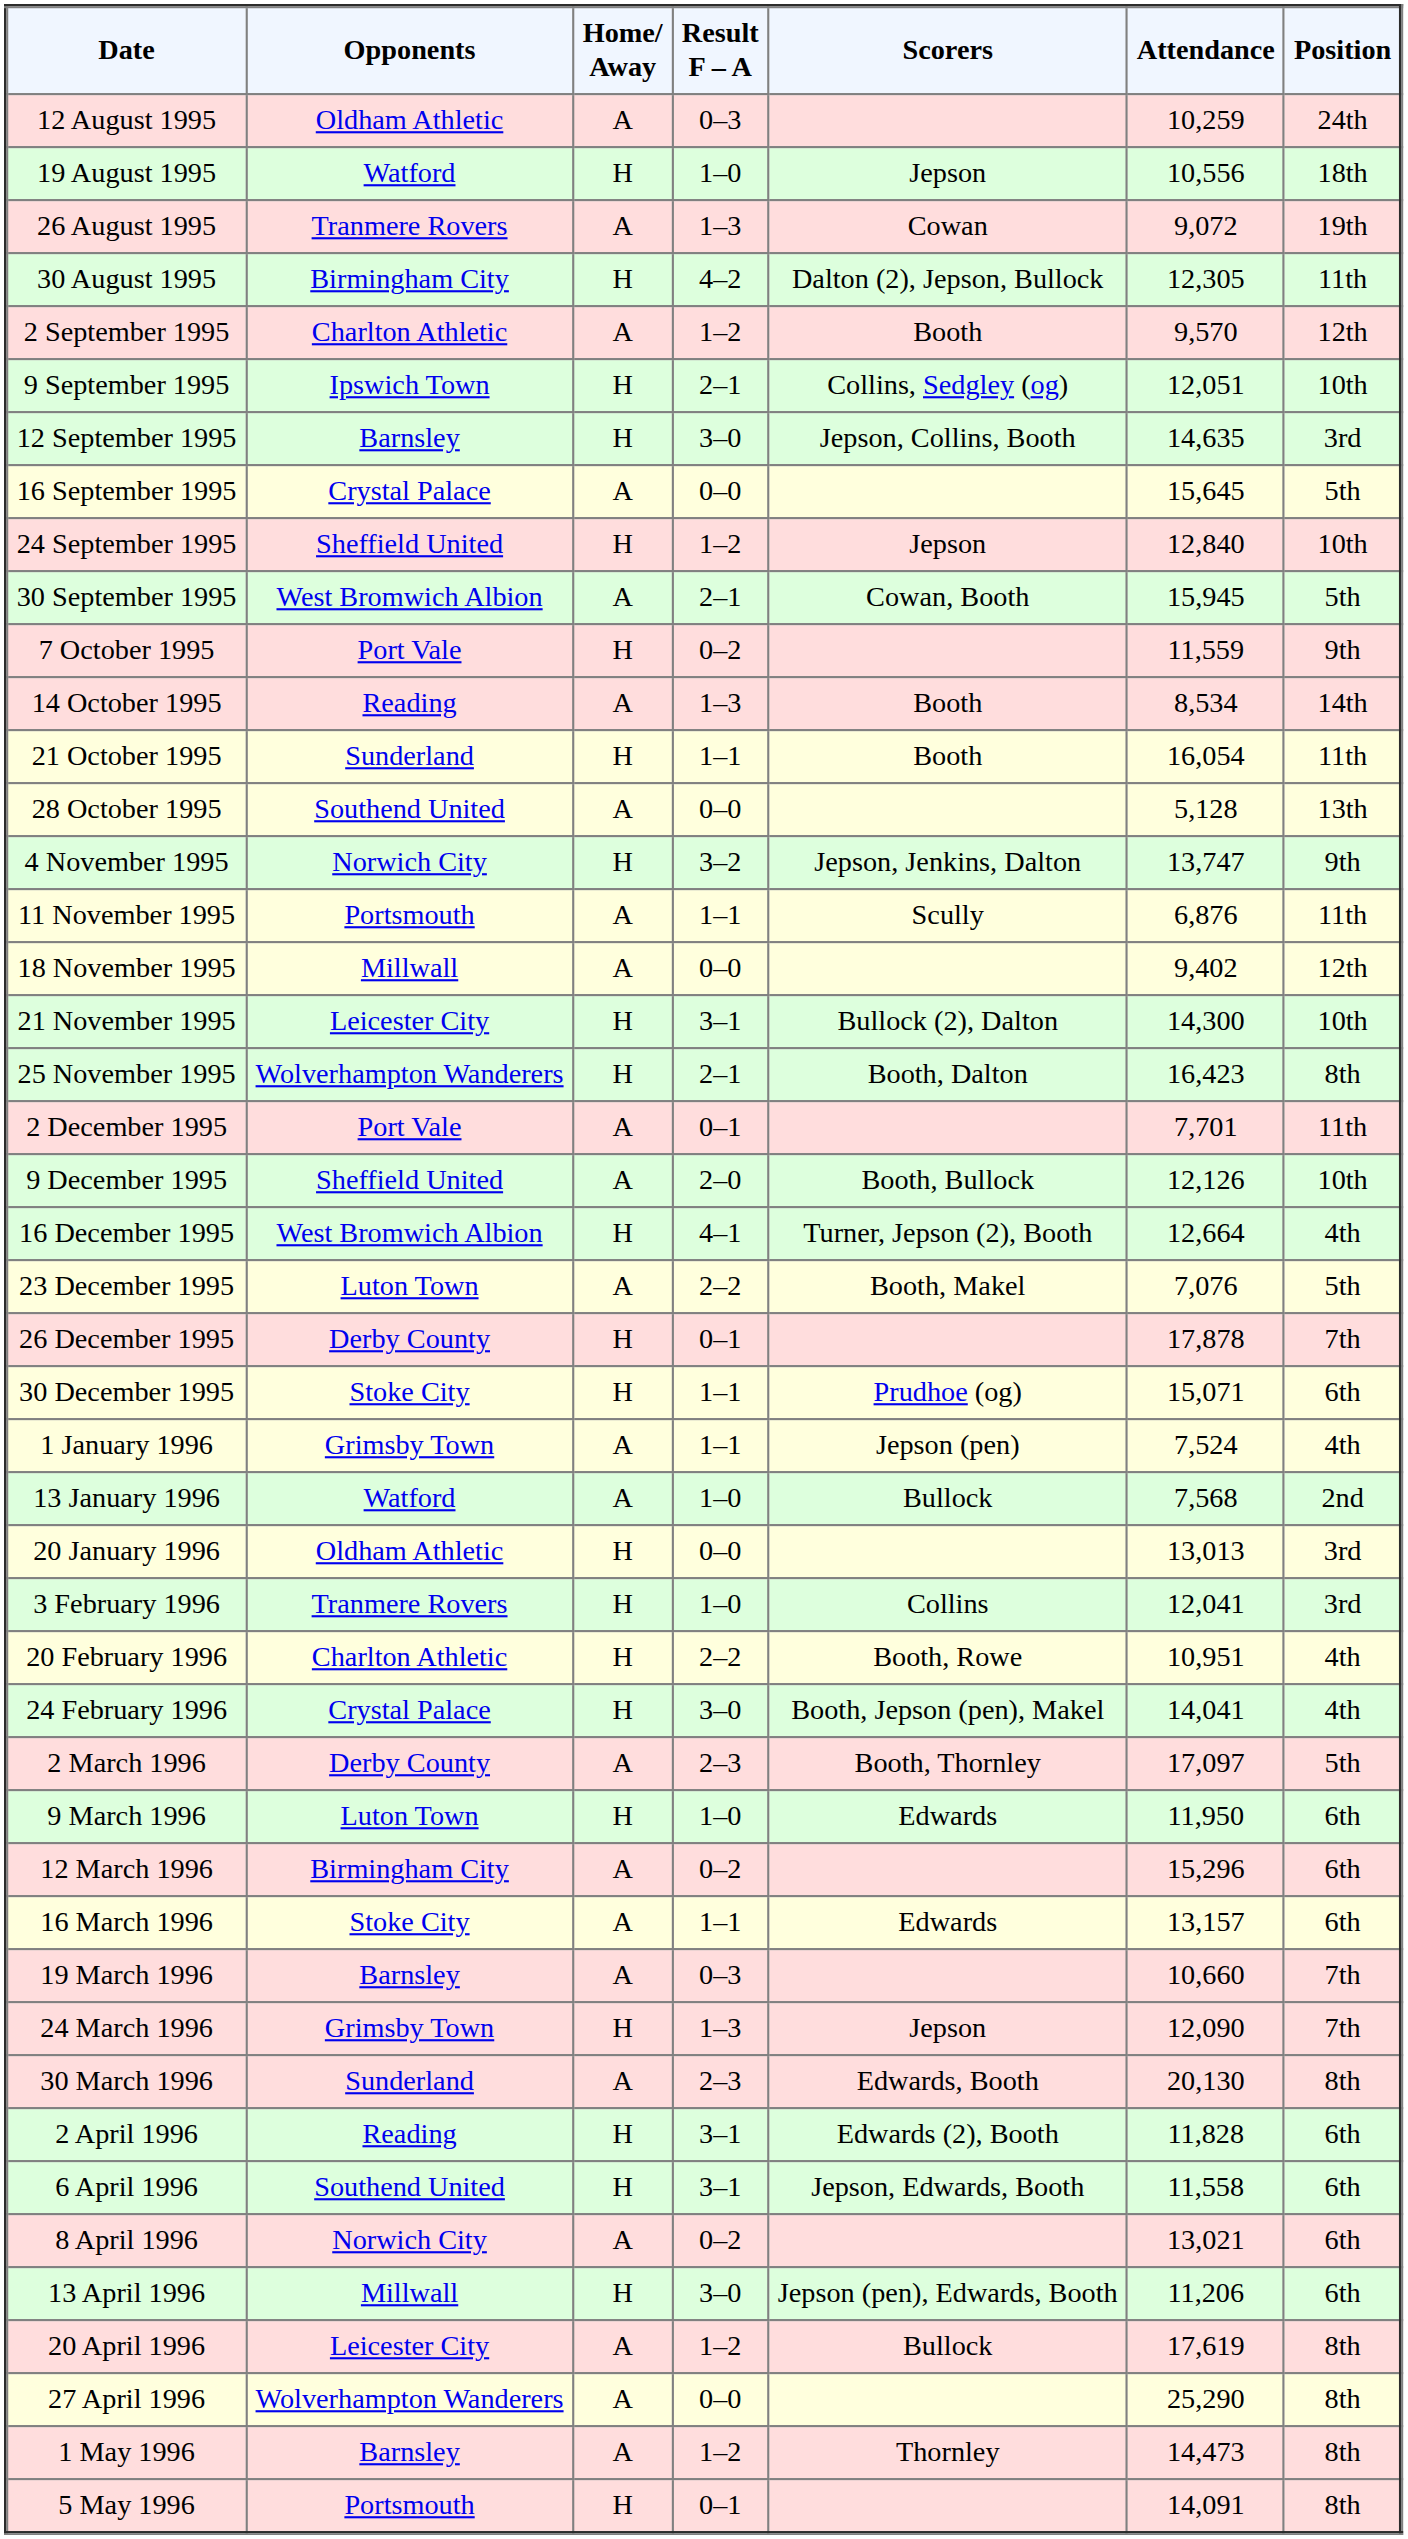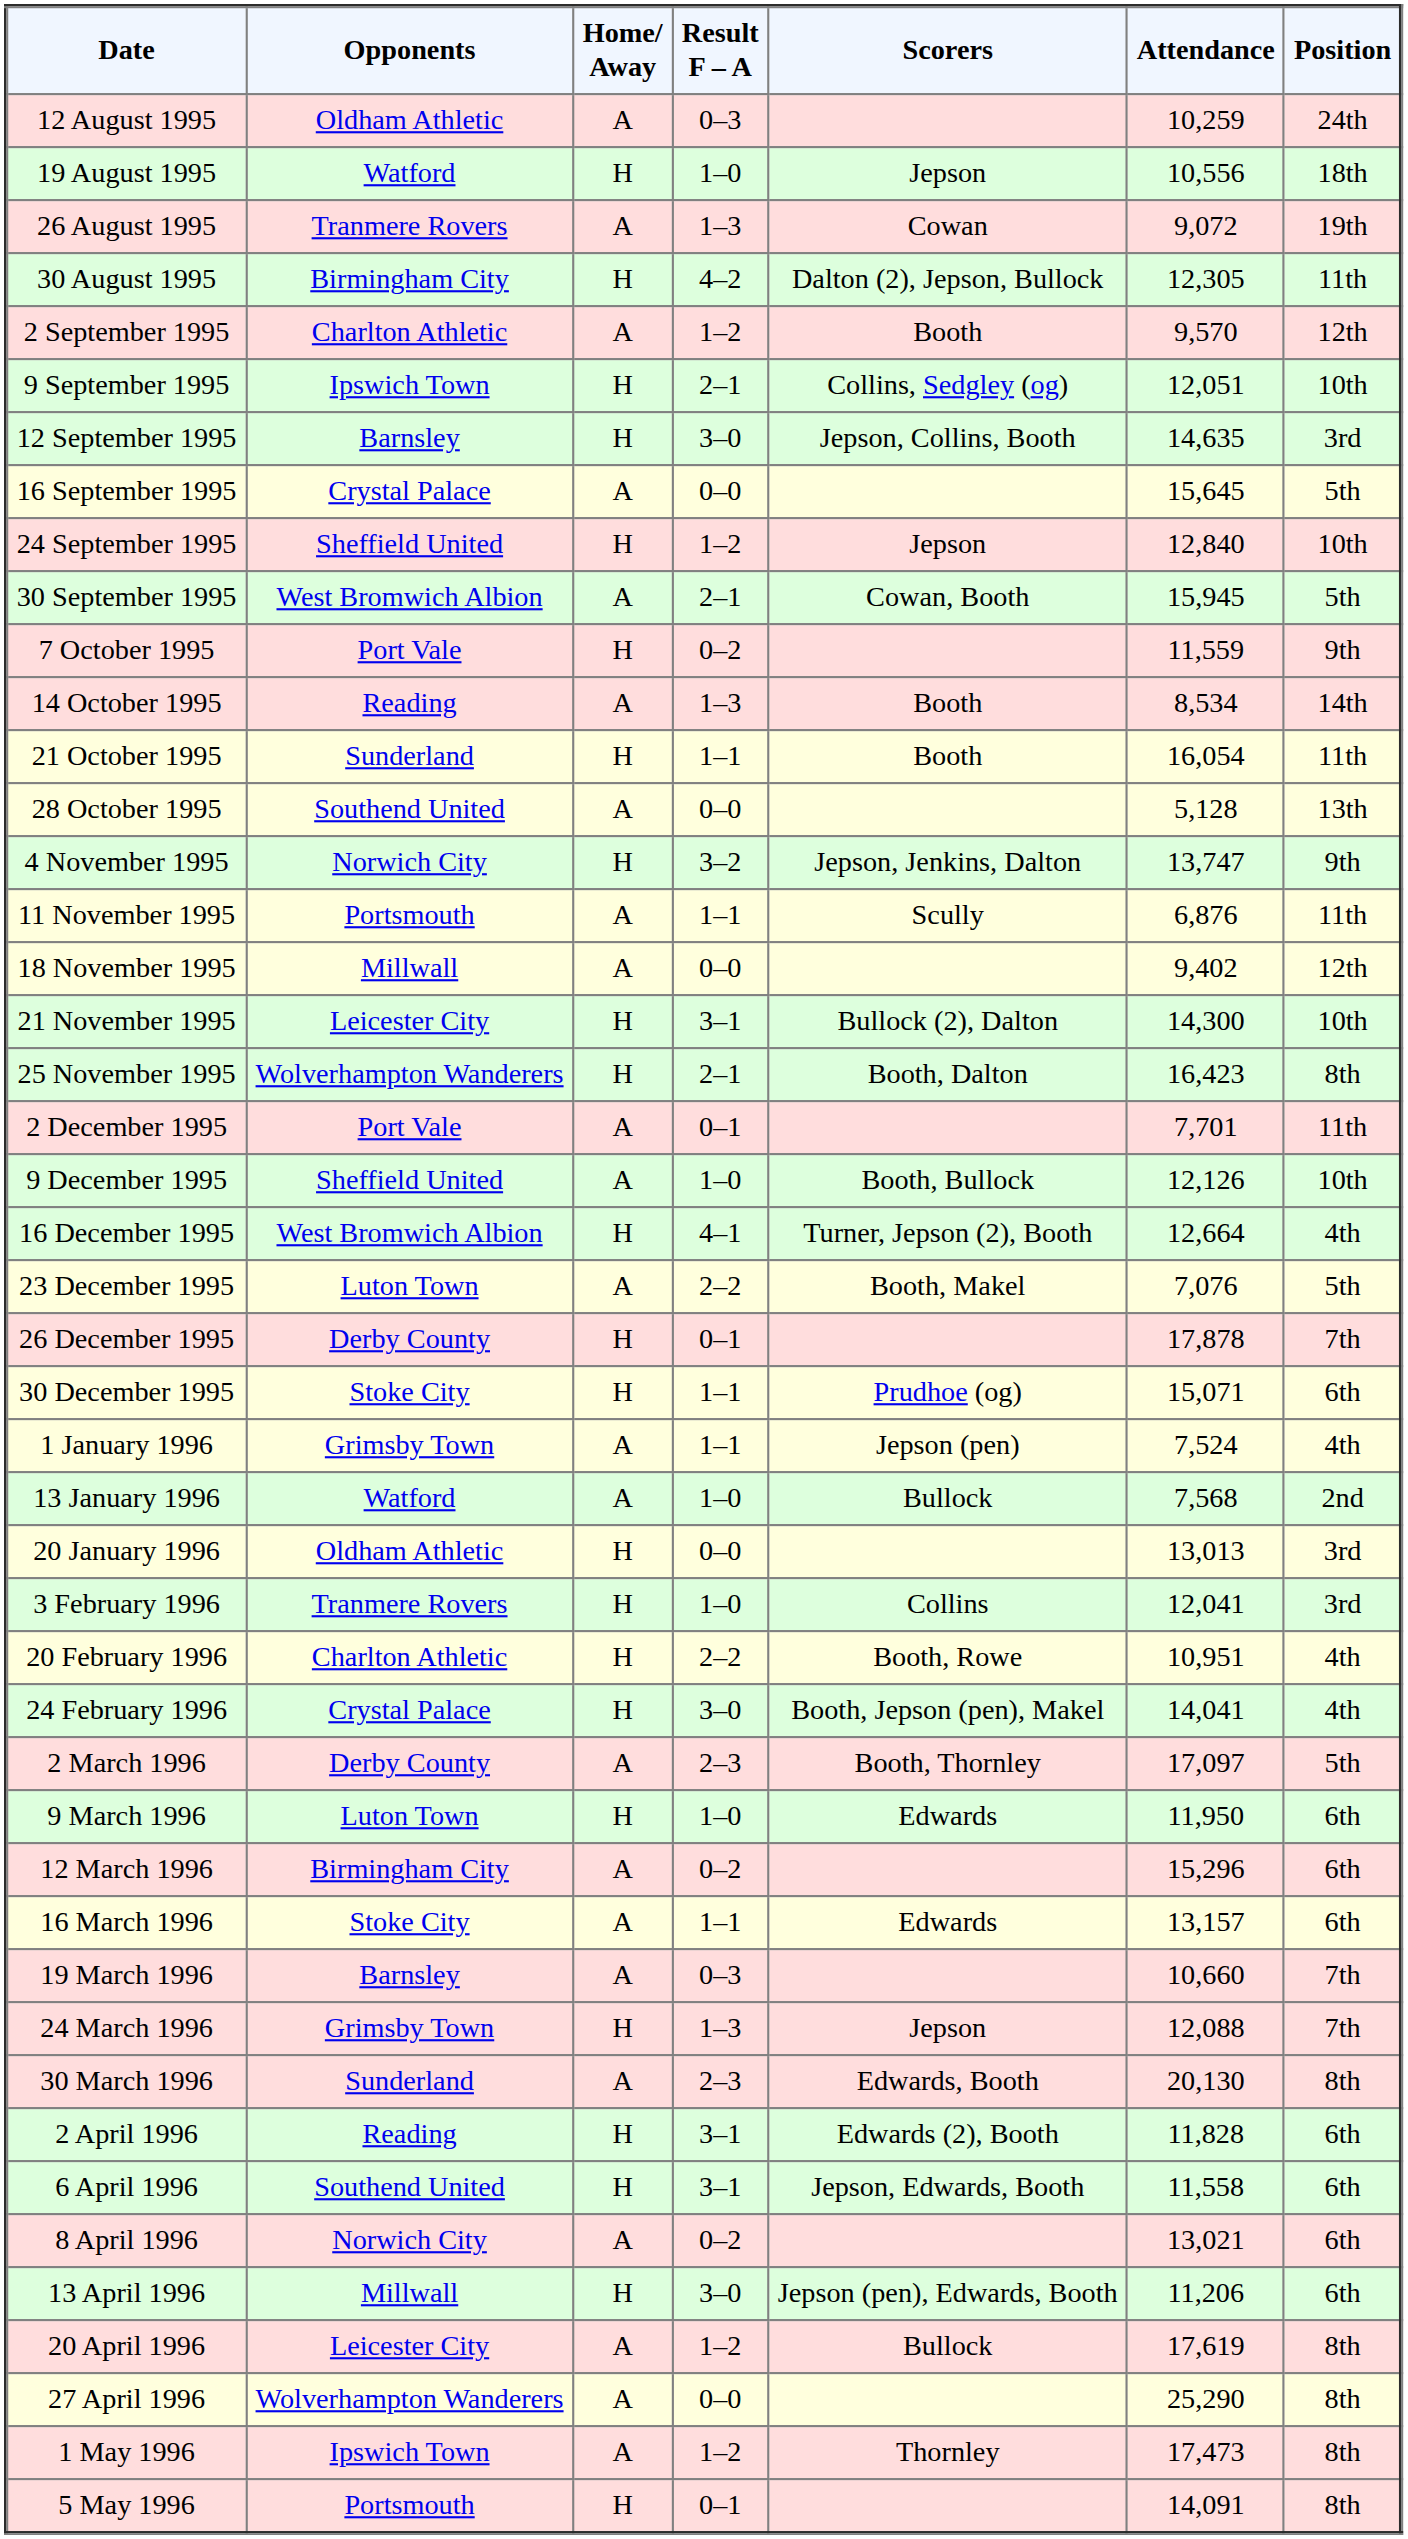 <table border="2" cellpadding="4" style="border-collapse:collapse; text-align:center; font-size:smaller;">
 <tr style="background:#f0f6ff;">
 <th><strong>Date</strong></th>
 <th><strong>Opponents</strong></th>
 <th><strong>Home/<br>Away</strong></th>
 <th><strong>Result<br>F – A</strong></th>
 <th><strong>Scorers</strong></th>
 <th><strong>Attendance</strong></th>
 <th><strong>Position</strong></th>
 </tr>
 <tr bgcolor="#ffdddd">
 <td>12 August 1995</td>
 <td><a href='#'>Oldham Athletic</a></td>
 <td>A</td>
 <td>0–3</td>
 <td></td>
 <td>10,259</td>
 <td>24th</td>
 </tr>
 <tr bgcolor="#ddffdd">
 <td>19 August 1995</td>
 <td><a href='#'>Watford</a></td>
 <td>H</td>
 <td>1–0</td>
 <td>Jepson</td>
 <td>10,556</td>
 <td>18th</td>
 </tr>
 <tr bgcolor="#ffdddd">
 <td>26 August 1995</td>
 <td><a href='#'>Tranmere Rovers</a></td>
 <td>A</td>
 <td>1–3</td>
 <td>Cowan</td>
 <td>9,072</td>
 <td>19th</td>
 </tr>
 <tr bgcolor="#ddffdd">
 <td>30 August 1995</td>
 <td><a href='#'>Birmingham City</a></td>
 <td>H</td>
 <td>4–2</td>
 <td>Dalton (2), Jepson, Bullock</td>
 <td>12,305</td>
 <td>11th</td>
 </tr>
 <tr bgcolor="#ffdddd">
 <td>2 September 1995</td>
 <td><a href='#'>Charlton Athletic</a></td>
 <td>A</td>
 <td>1–2</td>
 <td>Booth</td>
 <td>9,570</td>
 <td>12th</td>
 </tr>
 <tr bgcolor="#ddffdd">
 <td>9 September 1995</td>
 <td><a href='#'>Ipswich Town</a></td>
 <td>H</td>
 <td>2–1</td>
 <td>Collins, <a href='#'>Sedgley</a> (<a href='#'>og</a>)</td>
 <td>12,051</td>
 <td>10th</td>
 </tr>
 <tr bgcolor="#ddffdd">
 <td>12 September 1995</td>
 <td><a href='#'>Barnsley</a></td>
 <td>H</td>
 <td>3–0</td>
 <td>Jepson, Collins, Booth</td>
 <td>14,635</td>
 <td>3rd</td>
 </tr>
 <tr bgcolor="#ffffdd">
 <td>16 September 1995</td>
 <td><a href='#'>Crystal Palace</a></td>
 <td>A</td>
 <td>0–0</td>
 <td></td>
 <td>15,645</td>
 <td>5th</td>
 </tr>
 <tr bgcolor="#ffdddd">
 <td>24 September 1995</td>
 <td><a href='#'>Sheffield United</a></td>
 <td>H</td>
 <td>1–2</td>
 <td>Jepson</td>
 <td>12,840</td>
 <td>10th</td>
 </tr>
 <tr bgcolor="#ddffdd">
 <td>30 September 1995</td>
 <td><a href='#'>West Bromwich Albion</a></td>
 <td>A</td>
 <td>2–1</td>
 <td>Cowan, Booth</td>
 <td>15,945</td>
 <td>5th</td>
 </tr>
 <tr bgcolor="#ffdddd">
 <td>7 October 1995</td>
 <td><a href='#'>Port Vale</a></td>
 <td>H</td>
 <td>0–2</td>
 <td></td>
 <td>11,559</td>
 <td>9th</td>
 </tr>
 <tr bgcolor="#ffdddd">
 <td>14 October 1995</td>
 <td><a href='#'>Reading</a></td>
 <td>A</td>
 <td>1–3</td>
 <td>Booth</td>
 <td>8,534</td>
 <td>14th</td>
 </tr>
 <tr bgcolor="#ffffdd">
 <td>21 October 1995</td>
 <td><a href='#'>Sunderland</a></td>
 <td>H</td>
 <td>1–1</td>
 <td>Booth</td>
 <td>16,054</td>
 <td>11th</td>
 </tr>
 <tr bgcolor="#ffffdd">
 <td>28 October 1995</td>
 <td><a href='#'>Southend United</a></td>
 <td>A</td>
 <td>0–0</td>
 <td></td>
 <td>5,128</td>
 <td>13th</td>
 </tr>
 <tr bgcolor="#ddffdd">
 <td>4 November 1995</td>
 <td><a href='#'>Norwich City</a></td>
 <td>H</td>
 <td>3–2</td>
 <td>Jepson, Jenkins, Dalton</td>
 <td>13,747</td>
 <td>9th</td>
 </tr>
 <tr bgcolor="#ffffdd">
 <td>11 November 1995</td>
 <td><a href='#'>Portsmouth</a></td>
 <td>A</td>
 <td>1–1</td>
 <td>Scully</td>
 <td>6,876</td>
 <td>11th</td>
 </tr>
 <tr bgcolor="#ffffdd">
 <td>18 November 1995</td>
 <td><a href='#'>Millwall</a></td>
 <td>A</td>
 <td>0–0</td>
 <td></td>
 <td>9,402</td>
 <td>12th</td>
 </tr>
 <tr bgcolor="#ddffdd">
 <td>21 November 1995</td>
 <td><a href='#'>Leicester City</a></td>
 <td>H</td>
 <td>3–1</td>
 <td>Bullock (2), Dalton</td>
 <td>14,300</td>
 <td>10th</td>
 </tr>
 <tr bgcolor="#ddffdd">
 <td>25 November 1995</td>
 <td><a href='#'>Wolverhampton Wanderers</a></td>
 <td>H</td>
 <td>2–1</td>
 <td>Booth, Dalton</td>
 <td>16,423</td>
 <td>8th</td>
 </tr>
 <tr bgcolor="#ffdddd">
 <td>2 December 1995</td>
 <td><a href='#'>Port Vale</a></td>
 <td>A</td>
 <td>0–1</td>
 <td></td>
 <td>7,701</td>
 <td>11th</td>
 </tr>
 <tr bgcolor="#ddffdd">
 <td>9 December 1995</td>
 <td><a href='#'>Sheffield United</a></td>
 <td>A</td>
-<td>2–0</td>
+<td>1–0</td>
 <td>Booth, Bullock</td>
 <td>12,126</td>
 <td>10th</td>
 </tr>
 <tr bgcolor="#ddffdd">
 <td>16 December 1995</td>
 <td><a href='#'>West Bromwich Albion</a></td>
 <td>H</td>
 <td>4–1</td>
 <td>Turner, Jepson (2), Booth</td>
 <td>12,664</td>
 <td>4th</td>
 </tr>
 <tr bgcolor="#ffffdd">
 <td>23 December 1995</td>
 <td><a href='#'>Luton Town</a></td>
 <td>A</td>
 <td>2–2</td>
 <td>Booth, Makel</td>
 <td>7,076</td>
 <td>5th</td>
 </tr>
 <tr bgcolor="#ffdddd">
 <td>26 December 1995</td>
 <td><a href='#'>Derby County</a></td>
 <td>H</td>
 <td>0–1</td>
 <td></td>
 <td>17,878</td>
 <td>7th</td>
 </tr>
 <tr bgcolor="#ffffdd">
 <td>30 December 1995</td>
 <td><a href='#'>Stoke City</a></td>
 <td>H</td>
 <td>1–1</td>
 <td><a href='#'>Prudhoe</a> (og)</td>
 <td>15,071</td>
 <td>6th</td>
 </tr>
 <tr bgcolor="#ffffdd">
 <td>1 January 1996</td>
 <td><a href='#'>Grimsby Town</a></td>
 <td>A</td>
 <td>1–1</td>
 <td>Jepson (pen)</td>
 <td>7,524</td>
 <td>4th</td>
 </tr>
 <tr bgcolor="#ddffdd">
 <td>13 January 1996</td>
 <td><a href='#'>Watford</a></td>
 <td>A</td>
 <td>1–0</td>
 <td>Bullock</td>
 <td>7,568</td>
 <td>2nd</td>
 </tr>
 <tr bgcolor="#ffffdd">
 <td>20 January 1996</td>
 <td><a href='#'>Oldham Athletic</a></td>
 <td>H</td>
 <td>0–0</td>
 <td></td>
 <td>13,013</td>
 <td>3rd</td>
 </tr>
 <tr bgcolor="#ddffdd">
 <td>3 February 1996</td>
 <td><a href='#'>Tranmere Rovers</a></td>
 <td>H</td>
 <td>1–0</td>
 <td>Collins</td>
 <td>12,041</td>
 <td>3rd</td>
 </tr>
 <tr bgcolor="#ffffdd">
 <td>20 February 1996</td>
 <td><a href='#'>Charlton Athletic</a></td>
 <td>H</td>
 <td>2–2</td>
 <td>Booth, Rowe</td>
 <td>10,951</td>
 <td>4th</td>
 </tr>
 <tr bgcolor="#ddffdd">
 <td>24 February 1996</td>
 <td><a href='#'>Crystal Palace</a></td>
 <td>H</td>
 <td>3–0</td>
 <td>Booth, Jepson (pen), Makel</td>
 <td>14,041</td>
 <td>4th</td>
 </tr>
 <tr bgcolor="#ffdddd">
 <td>2 March 1996</td>
 <td><a href='#'>Derby County</a></td>
 <td>A</td>
 <td>2–3</td>
 <td>Booth, Thornley</td>
 <td>17,097</td>
 <td>5th</td>
 </tr>
 <tr bgcolor="#ddffdd">
 <td>9 March 1996</td>
 <td><a href='#'>Luton Town</a></td>
 <td>H</td>
 <td>1–0</td>
 <td>Edwards</td>
 <td>11,950</td>
 <td>6th</td>
 </tr>
 <tr bgcolor="#ffdddd">
 <td>12 March 1996</td>
 <td><a href='#'>Birmingham City</a></td>
 <td>A</td>
 <td>0–2</td>
 <td></td>
 <td>15,296</td>
 <td>6th</td>
 </tr>
 <tr bgcolor="#ffffdd">
 <td>16 March 1996</td>
 <td><a href='#'>Stoke City</a></td>
 <td>A</td>
 <td>1–1</td>
 <td>Edwards</td>
 <td>13,157</td>
 <td>6th</td>
 </tr>
 <tr bgcolor="#ffdddd">
 <td>19 March 1996</td>
 <td><a href='#'>Barnsley</a></td>
 <td>A</td>
 <td>0–3</td>
 <td></td>
 <td>10,660</td>
 <td>7th</td>
 </tr>
 <tr bgcolor="#ffdddd">
 <td>24 March 1996</td>
 <td><a href='#'>Grimsby Town</a></td>
 <td>H</td>
 <td>1–3</td>
 <td>Jepson</td>
-<td>12,090</td>
+<td>12,088</td>
 <td>7th</td>
 </tr>
 <tr bgcolor="#ffdddd">
 <td>30 March 1996</td>
 <td><a href='#'>Sunderland</a></td>
 <td>A</td>
 <td>2–3</td>
 <td>Edwards, Booth</td>
 <td>20,130</td>
 <td>8th</td>
 </tr>
 <tr bgcolor="#ddffdd">
 <td>2 April 1996</td>
 <td><a href='#'>Reading</a></td>
 <td>H</td>
 <td>3–1</td>
 <td>Edwards (2), Booth</td>
 <td>11,828</td>
 <td>6th</td>
 </tr>
 <tr bgcolor="#ddffdd">
 <td>6 April 1996</td>
 <td><a href='#'>Southend United</a></td>
 <td>H</td>
 <td>3–1</td>
 <td>Jepson, Edwards, Booth</td>
 <td>11,558</td>
 <td>6th</td>
 </tr>
 <tr bgcolor="#ffdddd">
 <td>8 April 1996</td>
 <td><a href='#'>Norwich City</a></td>
 <td>A</td>
 <td>0–2</td>
 <td></td>
 <td>13,021</td>
 <td>6th</td>
 </tr>
 <tr bgcolor="#ddffdd">
 <td>13 April 1996</td>
 <td><a href='#'>Millwall</a></td>
 <td>H</td>
 <td>3–0</td>
 <td>Jepson (pen), Edwards, Booth</td>
 <td>11,206</td>
 <td>6th</td>
 </tr>
 <tr bgcolor="#ffdddd">
 <td>20 April 1996</td>
 <td><a href='#'>Leicester City</a></td>
 <td>A</td>
 <td>1–2</td>
 <td>Bullock</td>
 <td>17,619</td>
 <td>8th</td>
 </tr>
 <tr bgcolor="#ffffdd">
 <td>27 April 1996</td>
 <td><a href='#'>Wolverhampton Wanderers</a></td>
 <td>A</td>
 <td>0–0</td>
 <td></td>
 <td>25,290</td>
 <td>8th</td>
 </tr>
 <tr bgcolor="#ffdddd">
 <td>1 May 1996</td>
-<td><a href='#'>Barnsley</a></td>
+<td><a href='#'>Ipswich Town</a></td>
 <td>A</td>
 <td>1–2</td>
 <td>Thornley</td>
-<td>14,473</td>
+<td>17,473</td>
 <td>8th</td>
 </tr>
 <tr bgcolor="#ffdddd">
 <td>5 May 1996</td>
 <td><a href='#'>Portsmouth</a></td>
 <td>H</td>
 <td>0–1</td>
 <td></td>
 <td>14,091</td>
 <td>8th</td>
 </tr>
 </table>
